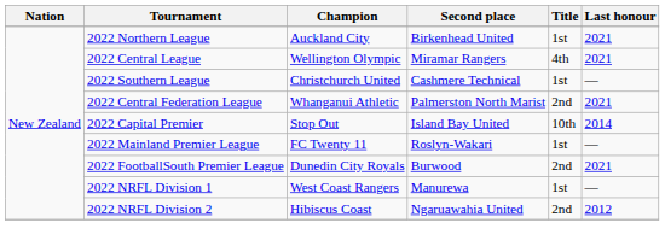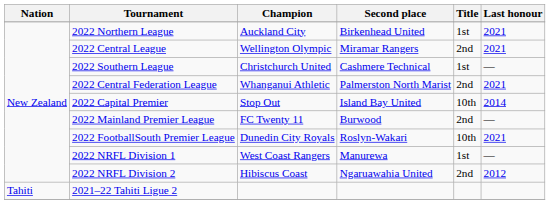 <table class="wikitable sortable">
 <tr>
 <th>Nation</th>
 <th>Tournament</th>
 <th>Champion</th>
 <th>Second place</th>
 <th data-sort-type="number">Title</th>
 <th>Last honour</th>
 </tr>
 <tr>
 </tr>
 <tr>
 <td rowspan=9> <a href='#'>New Zealand</a></td>
 <td><a href='#'>2022 Northern League</a></td>
 <td><a href='#'>Auckland City</a></td>
 <td><a href='#'>Birkenhead United</a></td>
 <td>1st</td>
 <td><a href='#'>2021</a></td>
 </tr>
 <tr>
 <td><a href='#'>2022 Central League</a></td>
 <td><a href='#'>Wellington Olympic</a></td>
 <td><a href='#'>Miramar Rangers</a></td>
-<td>4th</td>
+<td>2nd</td>
 <td><a href='#'>2021</a></td>
 </tr>
 <tr>
 <td><a href='#'>2022 Southern League</a></td>
 <td><a href='#'>Christchurch United</a></td>
 <td><a href='#'>Cashmere Technical</a></td>
 <td>1st</td>
 <td>—</td>
 </tr>
 <tr>
 <td><a href='#'>2022 Central Federation League</a></td>
 <td><a href='#'>Whanganui Athletic</a></td>
 <td><a href='#'>Palmerston North Marist</a></td>
 <td>2nd</td>
 <td><a href='#'>2021</a></td>
 </tr>
 <tr>
 <td><a href='#'>2022 Capital Premier</a></td>
 <td><a href='#'>Stop Out</a></td>
 <td><a href='#'>Island Bay United</a></td>
 <td>10th</td>
 <td><a href='#'>2014</a></td>
 </tr>
 <tr>
 <td><a href='#'>2022 Mainland Premier League</a></td>
 <td><a href='#'>FC Twenty 11</a></td>
-<td><a href='#'>Roslyn-Wakari</a></td>
-<td>1st</td>
+<td><a href='#'>Burwood</a></td>
+<td>2nd</td>
 <td>—</td>
 </tr>
 <tr>
 <td><a href='#'>2022 FootballSouth Premier League</a></td>
 <td><a href='#'>Dunedin City Royals</a></td>
-<td><a href='#'>Burwood</a></td>
-<td>2nd</td>
+<td><a href='#'>Roslyn-Wakari</a></td>
+<td>10th</td>
 <td><a href='#'>2021</a></td>
 </tr>
 <tr>
 <td><a href='#'>2022 NRFL Division 1</a></td>
 <td><a href='#'>West Coast Rangers</a></td>
 <td><a href='#'>Manurewa</a></td>
 <td>1st</td>
 <td>—</td>
 </tr>
 <tr>
 <td><a href='#'>2022 NRFL Division 2</a></td>
 <td><a href='#'>Hibiscus Coast</a></td>
 <td><a href='#'>Ngaruawahia United</a></td>
 <td>2nd</td>
 <td><a href='#'>2012</a></td>
 </tr>
 <tr>
+<td> <a href='#'>Tahiti</a></td>
+<td><a href='#'>2021–22 Tahiti Ligue 2</a></td>
+<td></td>
+<td></td>
+<td></td>
+<td></td>
+</tr>
+<tr>
 </tr>
 </table>
